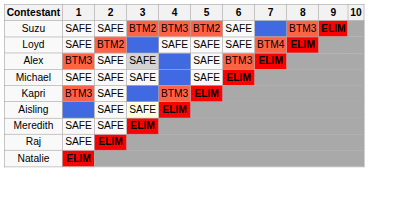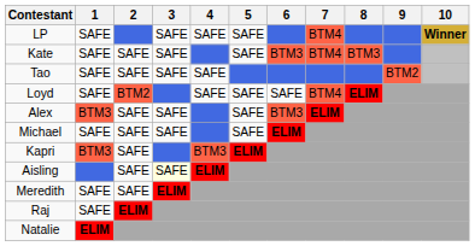 <table class="wikitable" border="2" style="text-align:center;font-size:100%">
 <tr>
 <th>Contestant</th>
 <th>1</th>
 <th>2</th>
 <th>3</th>
 <th>4</th>
 <th>5</th>
 <th>6</th>
 <th>7</th>
 <th>8</th>
 <th>9</th>
 <th>10</th>
 </tr>
 <tr>
-<td>Suzu</td>
+<td>LP</td>
+<td>SAFE</td>
+<td style="background:royalblue;"><strong></strong></td>
 <td>SAFE</td>
 <td>SAFE</td>
-<td style="background:tomato;">BTM2</td>
-<td style="background:tomato;">BTM3</td>
-<td style="background:tomato;">BTM2</td>
 <td>SAFE</td>
 <td style="background:royalblue;"><strong></strong></td>
+<td style="background:tomato;">BTM4</td>
+<td style="background:royalblue;"><strong></strong></td>
+<td style="background:royalblue;"><strong></strong></td>
+<td style="background:#D4AF37;"><strong>Winner</strong></td>
+</tr>
+<tr>
+<td>Kate</td>
+<td>SAFE</td>
+<td>SAFE</td>
+<td>SAFE</td>
+<td style="background:royalblue;"><strong></strong></td>
+<td>SAFE</td>
 <td style="background:tomato;">BTM3</td>
-<td style="background:red;"><strong>ELIM</strong></td>
-<td bgcolor="darkgray"></td>
+<td style="background:tomato;">BTM4</td>
+<td style="background:tomato;">BTM3</td>
+<td style="background:royalblue;"><strong></strong></td>
+<td style="background:silver;"><strong></strong></td>
+</tr>
+<tr>
+<td>Tao</td>
+<td>SAFE</td>
+<td>SAFE</td>
+<td>SAFE</td>
+<td>SAFE</td>
+<td style="background:royalblue;"><strong></strong></td>
+<td style="background:royalblue;"><strong></strong></td>
+<td style="background:royalblue;"><strong></strong></td>
+<td style="background:royalblue;"><strong></strong></td>
+<td style="background:tomato;">BTM2</td>
+<td style="background:silver;"><strong></strong></td>
 </tr>
 <tr>
 <td>Loyd</td>
 <td>SAFE</td>
 <td style="background:tomato;">BTM2</td>
 <td style="background:royalblue;"><strong></strong></td>
 <td>SAFE</td>
 <td>SAFE</td>
 <td>SAFE</td>
 <td style="background:tomato;">BTM4</td>
 <td style="background:red;"><strong>ELIM</strong></td>
 <td colspan="2" bgcolor="darkgray"></td>
 </tr>
 <tr>
 <td>Alex</td>
 <td style="background:tomato;">BTM3</td>
 <td>SAFE</td>
-<td style="background: lightgrey;">SAFE</td>
+<td>SAFE</td>
 <td style="background:royalblue;"><strong></strong></td>
 <td>SAFE</td>
 <td style="background:tomato;">BTM3</td>
 <td style="background:red;"><strong>ELIM</strong></td>
 <td colspan="3" bgcolor="darkgray"></td>
 </tr>
 <tr>
 <td>Michael</td>
 <td>SAFE</td>
 <td>SAFE</td>
 <td>SAFE</td>
 <td style="background:royalblue;"><strong></strong></td>
 <td>SAFE</td>
 <td style="background:red;"><strong>ELIM</strong></td>
 <td colspan="4" bgcolor="darkgray"></td>
 </tr>
 <tr>
 <td>Kapri</td>
 <td style="background:tomato;">BTM3</td>
 <td>SAFE</td>
 <td style="background:royalblue;"><strong></strong></td>
 <td style="background:tomato;">BTM3</td>
 <td style="background:red;"><strong>ELIM</strong></td>
 <td colspan="5" bgcolor="darkgray"></td>
 </tr>
 <tr>
 <td>Aisling</td>
 <td style="background:royalblue;"><strong></strong></td>
 <td>SAFE</td>
 <td style="background: lightyellow;">SAFE</td>
 <td style="background:red;"><strong>ELIM</strong></td>
 <td colspan="6" bgcolor="darkgray"></td>
 </tr>
 <tr>
 <td>Meredith</td>
 <td>SAFE</td>
 <td>SAFE</td>
 <td style="background:red;"><strong>ELIM</strong></td>
 <td colspan="7" bgcolor="darkgray"></td>
 </tr>
 <tr>
 <td>Raj</td>
 <td>SAFE</td>
 <td style="background:red;"><strong>ELIM</strong></td>
 <td colspan="8" bgcolor="darkgray"></td>
 </tr>
 <tr>
 <td>Natalie</td>
 <td style="background:red;"><strong>ELIM</strong></td>
 <td colspan="9" bgcolor="darkgray"></td>
 </tr>
 </table>
